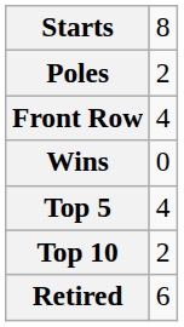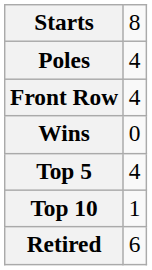 <table class="wikitable" style="text-align:center">
 <tr>
 <th>Starts</th>
 <td>8</td>
 </tr>
 <tr>
 <th>Poles</th>
-<td>2</td>
+<td>4</td>
 </tr>
 <tr>
 <th>Front Row</th>
 <td>4</td>
 </tr>
 <tr>
 <th>Wins</th>
 <td>0</td>
 </tr>
 <tr>
 <th>Top 5</th>
 <td>4</td>
 </tr>
 <tr>
 <th>Top 10</th>
-<td>2</td>
+<td>1</td>
 </tr>
 <tr>
 <th>Retired</th>
 <td>6</td>
 </tr>
 </table>
